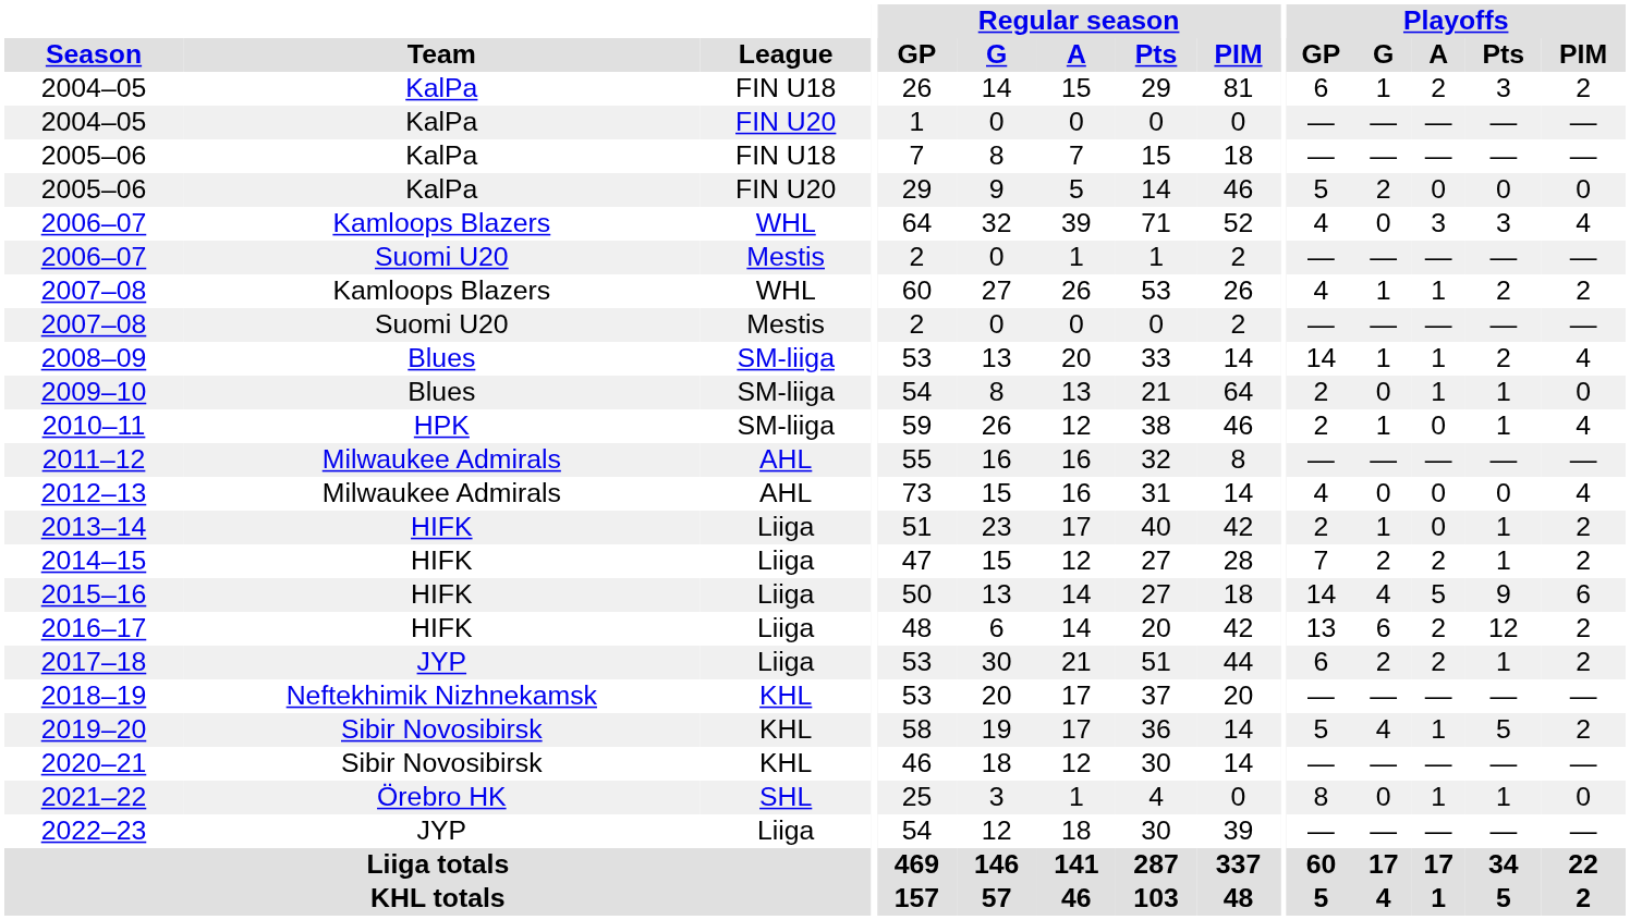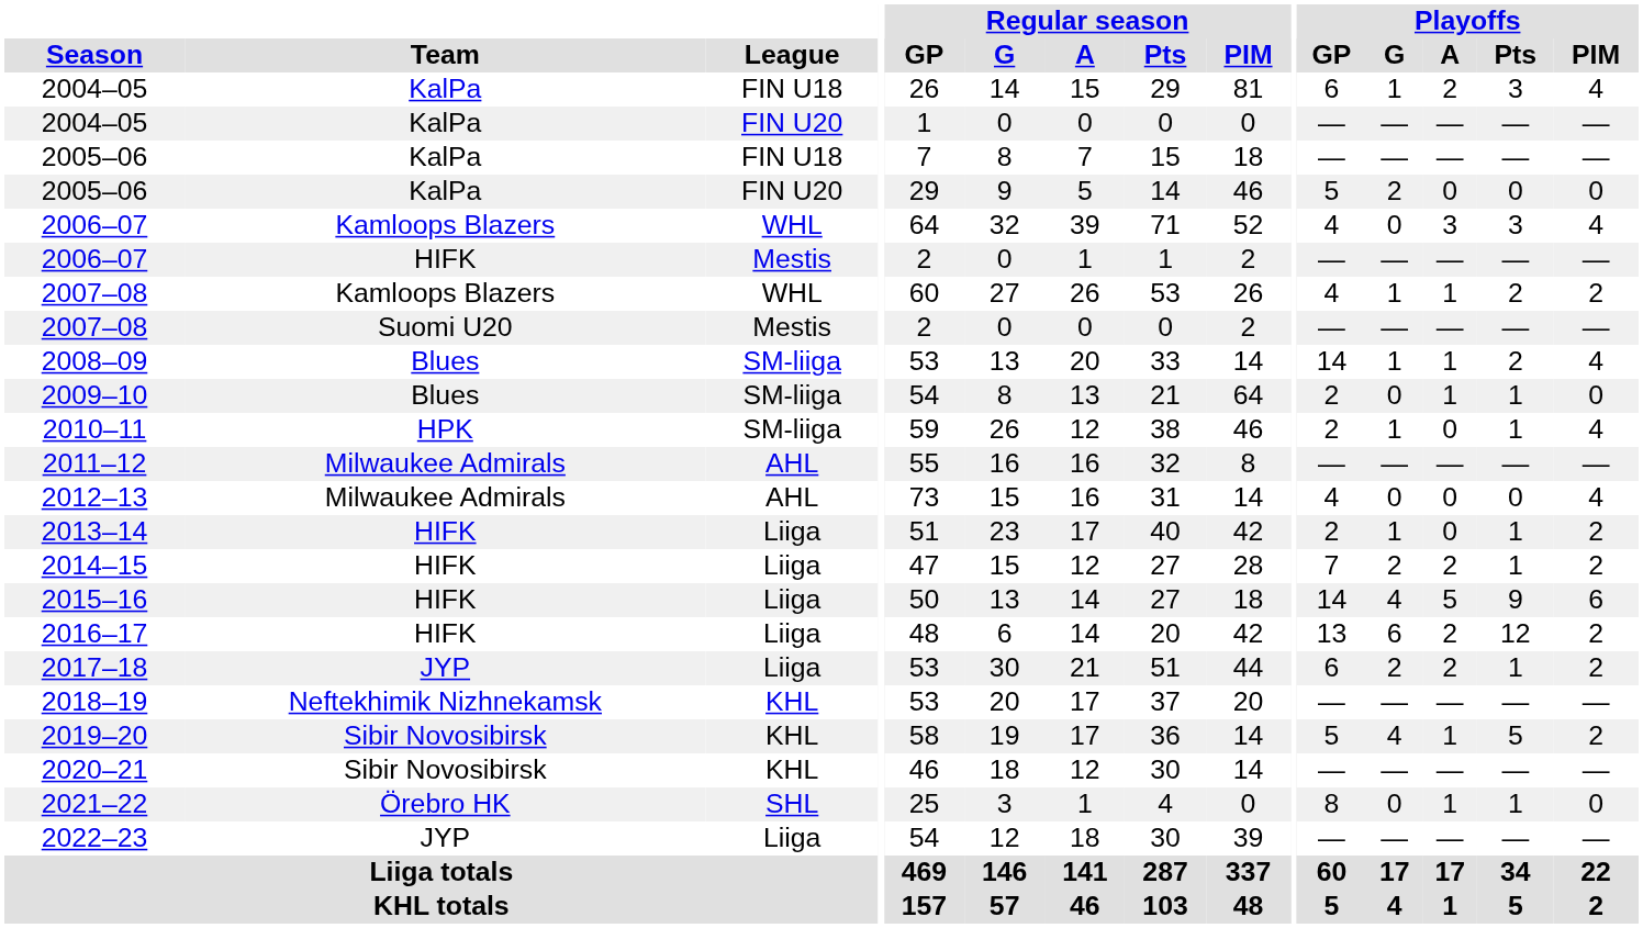 <table border="0" cellpadding="1" cellspacing="0" style="text-align:center; width:60em">
 <tr bgcolor="#e0e0e0">
 <th colspan="3" bgcolor="#ffffff"></th>
 <th rowspan="99" bgcolor="#ffffff"></th>
 <th colspan="5"><a href='#'>Regular season</a></th>
 <th rowspan="99" bgcolor="#ffffff"></th>
 <th colspan="5"><a href='#'>Playoffs</a></th>
 </tr>
 <tr bgcolor="#e0e0e0">
 <th><a href='#'>Season</a></th>
 <th>Team</th>
 <th>League</th>
 <th>GP</th>
 <th><a href='#'>G</a></th>
 <th><a href='#'>A</a></th>
 <th><a href='#'>Pts</a></th>
 <th><a href='#'>PIM</a></th>
 <th>GP</th>
 <th>G</th>
 <th>A</th>
 <th>Pts</th>
 <th>PIM</th>
 </tr>
 <tr>
 <td>2004–05</td>
 <td><a href='#'>KalPa</a></td>
 <td>FIN U18</td>
 <td>26</td>
 <td>14</td>
 <td>15</td>
 <td>29</td>
 <td>81</td>
 <td>6</td>
 <td>1</td>
 <td>2</td>
 <td>3</td>
-<td>2</td>
+<td>4</td>
 </tr>
 <tr bgcolor="#f0f0f0">
 <td>2004–05</td>
 <td>KalPa</td>
 <td><a href='#'>FIN U20</a></td>
 <td>1</td>
 <td>0</td>
 <td>0</td>
 <td>0</td>
 <td>0</td>
 <td>—</td>
 <td>—</td>
 <td>—</td>
 <td>—</td>
 <td>—</td>
 </tr>
 <tr>
 <td>2005–06</td>
 <td>KalPa</td>
 <td>FIN U18</td>
 <td>7</td>
 <td>8</td>
 <td>7</td>
 <td>15</td>
 <td>18</td>
 <td>—</td>
 <td>—</td>
 <td>—</td>
 <td>—</td>
 <td>—</td>
 </tr>
 <tr bgcolor="#f0f0f0">
 <td>2005–06</td>
 <td>KalPa</td>
 <td>FIN U20</td>
 <td>29</td>
 <td>9</td>
 <td>5</td>
 <td>14</td>
 <td>46</td>
 <td>5</td>
 <td>2</td>
 <td>0</td>
 <td>0</td>
 <td>0</td>
 </tr>
 <tr>
 <td><a href='#'>2006–07</a></td>
 <td><a href='#'>Kamloops Blazers</a></td>
 <td><a href='#'>WHL</a></td>
 <td>64</td>
 <td>32</td>
 <td>39</td>
 <td>71</td>
 <td>52</td>
 <td>4</td>
 <td>0</td>
 <td>3</td>
 <td>3</td>
 <td>4</td>
 </tr>
 <tr bgcolor="#f0f0f0">
 <td><a href='#'>2006–07</a></td>
-<td><a href='#'>Suomi U20</a></td>
+<td>HIFK</td>
 <td><a href='#'>Mestis</a></td>
 <td>2</td>
 <td>0</td>
 <td>1</td>
 <td>1</td>
 <td>2</td>
 <td>—</td>
 <td>—</td>
 <td>—</td>
 <td>—</td>
 <td>—</td>
 </tr>
 <tr>
 <td><a href='#'>2007–08</a></td>
 <td>Kamloops Blazers</td>
 <td>WHL</td>
 <td>60</td>
 <td>27</td>
 <td>26</td>
 <td>53</td>
 <td>26</td>
 <td>4</td>
 <td>1</td>
 <td>1</td>
 <td>2</td>
 <td>2</td>
 </tr>
 <tr bgcolor="#f0f0f0">
 <td><a href='#'>2007–08</a></td>
 <td>Suomi U20</td>
 <td>Mestis</td>
 <td>2</td>
 <td>0</td>
 <td>0</td>
 <td>0</td>
 <td>2</td>
 <td>—</td>
 <td>—</td>
 <td>—</td>
 <td>—</td>
 <td>—</td>
 </tr>
 <tr>
 <td><a href='#'>2008–09</a></td>
 <td><a href='#'>Blues</a></td>
 <td><a href='#'>SM-liiga</a></td>
 <td>53</td>
 <td>13</td>
 <td>20</td>
 <td>33</td>
 <td>14</td>
 <td>14</td>
 <td>1</td>
 <td>1</td>
 <td>2</td>
 <td>4</td>
 </tr>
 <tr bgcolor="#f0f0f0">
 <td><a href='#'>2009–10</a></td>
 <td>Blues</td>
 <td>SM-liiga</td>
 <td>54</td>
 <td>8</td>
 <td>13</td>
 <td>21</td>
 <td>64</td>
 <td>2</td>
 <td>0</td>
 <td>1</td>
 <td>1</td>
 <td>0</td>
 </tr>
 <tr>
 <td><a href='#'>2010–11</a></td>
 <td><a href='#'>HPK</a></td>
 <td>SM-liiga</td>
 <td>59</td>
 <td>26</td>
 <td>12</td>
 <td>38</td>
 <td>46</td>
 <td>2</td>
 <td>1</td>
 <td>0</td>
 <td>1</td>
 <td>4</td>
 </tr>
 <tr bgcolor="#f0f0f0">
 <td><a href='#'>2011–12</a></td>
 <td><a href='#'>Milwaukee Admirals</a></td>
 <td><a href='#'>AHL</a></td>
 <td>55</td>
 <td>16</td>
 <td>16</td>
 <td>32</td>
 <td>8</td>
 <td>—</td>
 <td>—</td>
 <td>—</td>
 <td>—</td>
 <td>—</td>
 </tr>
 <tr>
 <td><a href='#'>2012–13</a></td>
 <td>Milwaukee Admirals</td>
 <td>AHL</td>
 <td>73</td>
 <td>15</td>
 <td>16</td>
 <td>31</td>
 <td>14</td>
 <td>4</td>
 <td>0</td>
 <td>0</td>
 <td>0</td>
 <td>4</td>
 </tr>
 <tr bgcolor="#f0f0f0">
 <td><a href='#'>2013–14</a></td>
 <td><a href='#'>HIFK</a></td>
 <td>Liiga</td>
 <td>51</td>
 <td>23</td>
 <td>17</td>
 <td>40</td>
 <td>42</td>
 <td>2</td>
 <td>1</td>
 <td>0</td>
 <td>1</td>
 <td>2</td>
 </tr>
 <tr>
 <td><a href='#'>2014–15</a></td>
 <td>HIFK</td>
 <td>Liiga</td>
 <td>47</td>
 <td>15</td>
 <td>12</td>
 <td>27</td>
 <td>28</td>
 <td>7</td>
 <td>2</td>
 <td>2</td>
 <td>1</td>
 <td>2</td>
 </tr>
 <tr bgcolor="#f0f0f0">
 <td><a href='#'>2015–16</a></td>
 <td>HIFK</td>
 <td>Liiga</td>
 <td>50</td>
 <td>13</td>
 <td>14</td>
 <td>27</td>
 <td>18</td>
 <td>14</td>
 <td>4</td>
 <td>5</td>
 <td>9</td>
 <td>6</td>
 </tr>
 <tr>
 <td><a href='#'>2016–17</a></td>
 <td>HIFK</td>
 <td>Liiga</td>
 <td>48</td>
 <td>6</td>
 <td>14</td>
 <td>20</td>
 <td>42</td>
 <td>13</td>
 <td>6</td>
 <td>2</td>
 <td>12</td>
 <td>2</td>
 </tr>
 <tr bgcolor="#f0f0f0">
 <td><a href='#'>2017–18</a></td>
 <td><a href='#'>JYP</a></td>
 <td>Liiga</td>
 <td>53</td>
 <td>30</td>
 <td>21</td>
 <td>51</td>
 <td>44</td>
 <td>6</td>
 <td>2</td>
 <td>2</td>
 <td>1</td>
 <td>2</td>
 </tr>
 <tr>
 <td><a href='#'>2018–19</a></td>
 <td><a href='#'>Neftekhimik Nizhnekamsk</a></td>
 <td><a href='#'>KHL</a></td>
 <td>53</td>
 <td>20</td>
 <td>17</td>
 <td>37</td>
 <td>20</td>
 <td>—</td>
 <td>—</td>
 <td>—</td>
 <td>—</td>
 <td>—</td>
 </tr>
 <tr bgcolor="#f0f0f0">
 <td><a href='#'>2019–20</a></td>
 <td><a href='#'>Sibir Novosibirsk</a></td>
 <td>KHL</td>
 <td>58</td>
 <td>19</td>
 <td>17</td>
 <td>36</td>
 <td>14</td>
 <td>5</td>
 <td>4</td>
 <td>1</td>
 <td>5</td>
 <td>2</td>
 </tr>
 <tr>
 <td><a href='#'>2020–21</a></td>
 <td>Sibir Novosibirsk</td>
 <td>KHL</td>
 <td>46</td>
 <td>18</td>
 <td>12</td>
 <td>30</td>
 <td>14</td>
 <td>—</td>
 <td>—</td>
 <td>—</td>
 <td>—</td>
 <td>—</td>
 </tr>
 <tr bgcolor="#f0f0f0">
 <td><a href='#'>2021–22</a></td>
 <td><a href='#'>Örebro HK</a></td>
 <td><a href='#'>SHL</a></td>
 <td>25</td>
 <td>3</td>
 <td>1</td>
 <td>4</td>
 <td>0</td>
 <td>8</td>
 <td>0</td>
 <td>1</td>
 <td>1</td>
 <td>0</td>
 </tr>
 <tr>
 <td><a href='#'>2022–23</a></td>
 <td>JYP</td>
 <td>Liiga</td>
 <td>54</td>
 <td>12</td>
 <td>18</td>
 <td>30</td>
 <td>39</td>
 <td>—</td>
 <td>—</td>
 <td>—</td>
 <td>—</td>
 <td>—</td>
 </tr>
 <tr bgcolor="#e0e0e0">
 <th colspan="3">Liiga totals</th>
 <th>469</th>
 <th>146</th>
 <th>141</th>
 <th>287</th>
 <th>337</th>
 <th>60</th>
 <th>17</th>
 <th>17</th>
 <th>34</th>
 <th>22</th>
 </tr>
 <tr bgcolor="#e0e0e0">
 <th colspan="3">KHL totals</th>
 <th>157</th>
 <th>57</th>
 <th>46</th>
 <th>103</th>
 <th>48</th>
 <th>5</th>
 <th>4</th>
 <th>1</th>
 <th>5</th>
 <th>2</th>
 </tr>
 </table>
